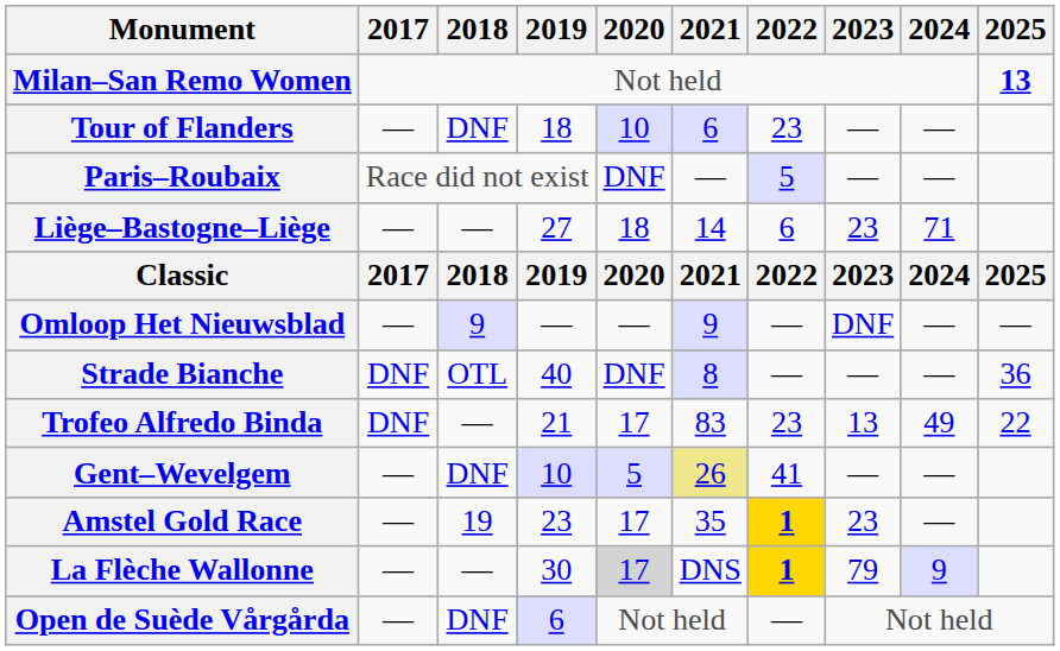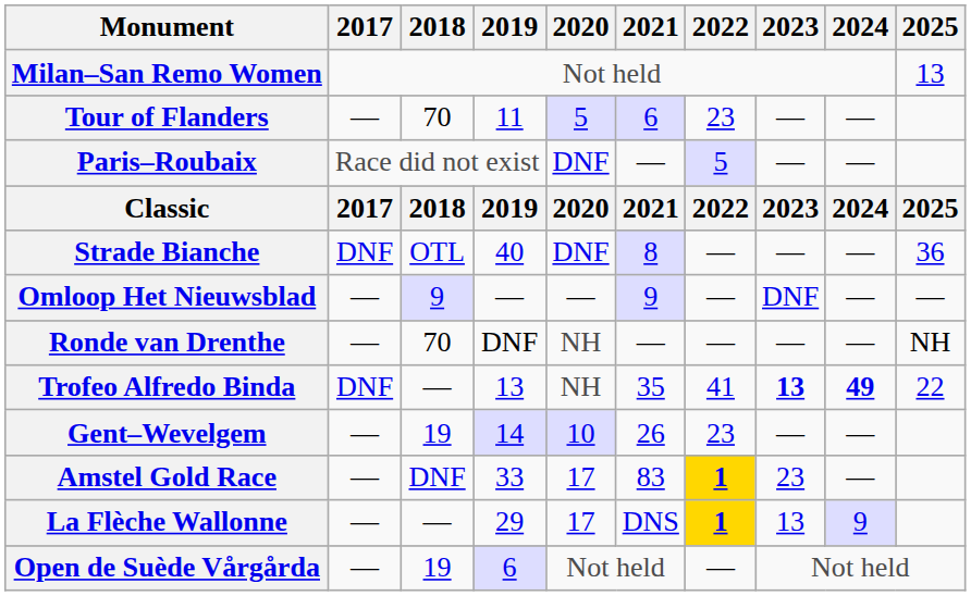 <table class="wikitable plainrowheaders">
 <tr style="background:#eee;">
 <th>Monument</th>
 <th>2017</th>
 <th>2018</th>
 <th>2019</th>
 <th>2020</th>
 <th>2021</th>
 <th>2022</th>
 <th>2023</th>
 <th>2024</th>
 <th>2025</th>
 </tr>
 <tr style="text-align:center;">
 <th scope="row"><a href='#'>Milan–San Remo Women</a></th>
 <td colspan="8" style="color:#4d4d4d;">Not held</td>
-<td><strong><a href='#'>13</a></strong></td>
+<td><a href='#'>13</a></td>
 </tr>
 <tr style="text-align:center;">
 <th scope="row"><a href='#'>Tour of Flanders</a></th>
 <td>—</td>
-<td><a href='#'>DNF</a></td>
-<td><a href='#'>18</a></td>
-<td style="background:#ddf;"><a href='#'>10</a></td>
+<td>70</td>
+<td><a href='#'>11</a></td>
+<td style="background:#ddf;"><a href='#'>5</a></td>
 <td style="background:#ddf;"><a href='#'>6</a></td>
 <td><a href='#'>23</a></td>
 <td>—</td>
 <td>—</td>
 <td></td>
 </tr>
 <tr style="text-align:center;">
 <th scope="row"><a href='#'>Paris–Roubaix</a></th>
 <td colspan="3" style="color:#4d4d4d;">Race did not exist</td>
 <td><a href='#'>DNF</a></td>
 <td>—</td>
 <td style="background:#ddf;"><a href='#'>5</a></td>
 <td>—</td>
 <td>—</td>
 <td></td>
 </tr>
-<tr style="text-align:center;">
-<th scope="row"><a href='#'>Liège–Bastogne–Liège</a></th>
-<td>—</td>
-<td>—</td>
-<td><a href='#'>27</a></td>
-<td><a href='#'>18</a></td>
-<td><a href='#'>14</a></td>
-<td><a href='#'>6</a></td>
-<td><a href='#'>23</a></td>
-<td><a href='#'>71</a></td>
-<td></td>
-</tr>
 <tr style="background:#eee;">
 <th>Classic</th>
 <th>2017</th>
 <th>2018</th>
 <th>2019</th>
 <th>2020</th>
 <th>2021</th>
 <th>2022</th>
 <th>2023</th>
 <th>2024</th>
 <th>2025</th>
+</tr>
+<tr style="text-align:center;">
+<th scope="row"><a href='#'>Strade Bianche</a></th>
+<td><a href='#'>DNF</a></td>
+<td><a href='#'>OTL</a></td>
+<td><a href='#'>40</a></td>
+<td><a href='#'>DNF</a></td>
+<td style="background:#ddf;"><a href='#'>8</a></td>
+<td>—</td>
+<td>—</td>
+<td>—</td>
+<td><a href='#'>36</a></td>
 </tr>
 <tr style="text-align:center;">
 <th scope="row"><a href='#'>Omloop Het Nieuwsblad</a></th>
 <td>—</td>
 <td style="background:#ddf;"><a href='#'>9</a></td>
 <td>—</td>
 <td>—</td>
 <td style="background:#ddf;"><a href='#'>9</a></td>
 <td>—</td>
 <td><a href='#'>DNF</a></td>
 <td>—</td>
 <td>—</td>
 </tr>
 <tr style="text-align:center;">
-<th scope="row"><a href='#'>Strade Bianche</a></th>
-<td><a href='#'>DNF</a></td>
-<td><a href='#'>OTL</a></td>
-<td><a href='#'>40</a></td>
-<td><a href='#'>DNF</a></td>
-<td style="background:#ddf;"><a href='#'>8</a></td>
+<th scope="row"><a href='#'>Ronde van Drenthe</a></th>
+<td>—</td>
+<td>70</td>
+<td>DNF</td>
+<td rowspan="1" style="color:#4d4d4d;">NH</td>
 <td>—</td>
 <td>—</td>
 <td>—</td>
-<td><a href='#'>36</a></td>
+<td>—</td>
+<td rowspan="1">NH</td>
 </tr>
 <tr style="text-align:center;">
 <th scope="row"><a href='#'>Trofeo Alfredo Binda</a></th>
 <td><a href='#'>DNF</a></td>
 <td>—</td>
-<td><a href='#'>21</a></td>
-<td><a href='#'>17</a></td>
-<td><a href='#'>83</a></td>
-<td><a href='#'>23</a></td>
 <td><a href='#'>13</a></td>
-<td><a href='#'>49</a></td>
+<td rowspan="1" style="color:#4d4d4d;">NH</td>
+<td><a href='#'>35</a></td>
+<td><a href='#'>41</a></td>
+<td><strong><a href='#'>13</a></strong></td>
+<td><strong><a href='#'>49</a></strong></td>
 <td><a href='#'>22</a></td>
 </tr>
 <tr style="text-align:center;">
 <th scope="row"><a href='#'>Gent–Wevelgem</a></th>
 <td>—</td>
-<td><a href='#'>DNF</a></td>
+<td><a href='#'>19</a></td>
+<td style="background:#ddf;"><a href='#'>14</a></td>
 <td style="background:#ddf;"><a href='#'>10</a></td>
-<td style="background:#ddf;"><a href='#'>5</a></td>
-<td style="background: khaki;"><a href='#'>26</a></td>
-<td><a href='#'>41</a></td>
+<td><a href='#'>26</a></td>
+<td><a href='#'>23</a></td>
 <td>—</td>
 <td>—</td>
 <td></td>
 </tr>
 <tr style="text-align:center;">
 <th scope="row"><a href='#'>Amstel Gold Race</a></th>
 <td>—</td>
-<td><a href='#'>19</a></td>
-<td><a href='#'>23</a></td>
+<td><a href='#'>DNF</a></td>
+<td><a href='#'>33</a></td>
 <td><a href='#'>17</a></td>
-<td><a href='#'>35</a></td>
+<td><a href='#'>83</a></td>
 <td style="background:gold;"><a href='#'><strong>1</strong></a></td>
 <td><a href='#'>23</a></td>
 <td>—</td>
 <td></td>
 </tr>
 <tr style="text-align:center;">
 <th scope="row"><a href='#'>La Flèche Wallonne</a></th>
 <td>—</td>
 <td>—</td>
-<td><a href='#'>30</a></td>
-<td style="background: lightgrey;"><a href='#'>17</a></td>
+<td><a href='#'>29</a></td>
+<td><a href='#'>17</a></td>
 <td><a href='#'>DNS</a></td>
 <td style="background:gold;"><a href='#'><strong>1</strong></a></td>
-<td><a href='#'>79</a></td>
+<td><a href='#'>13</a></td>
 <td style="background:#ddf;"><a href='#'>9</a></td>
 <td></td>
 </tr>
 <tr style="text-align:center;">
 <th scope="row"><a href='#'>Open de Suède Vårgårda</a></th>
 <td>—</td>
-<td><a href='#'>DNF</a></td>
+<td><a href='#'>19</a></td>
 <td style="background:#ddf;"><a href='#'>6</a></td>
 <td colspan="2" style="color:#4d4d4d;">Not held</td>
 <td>—</td>
 <td colspan="3" style="color:#4d4d4d;">Not held</td>
 </tr>
 </table>
